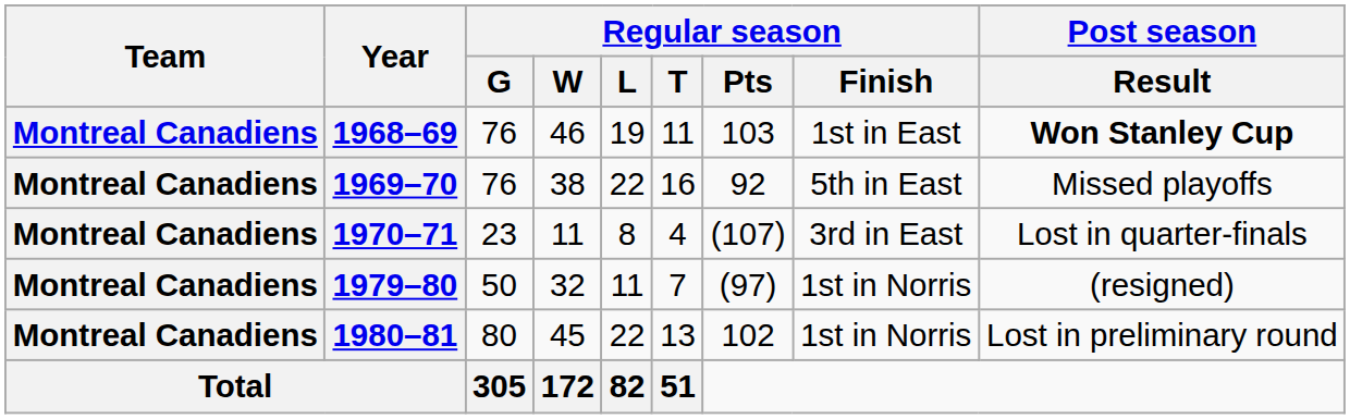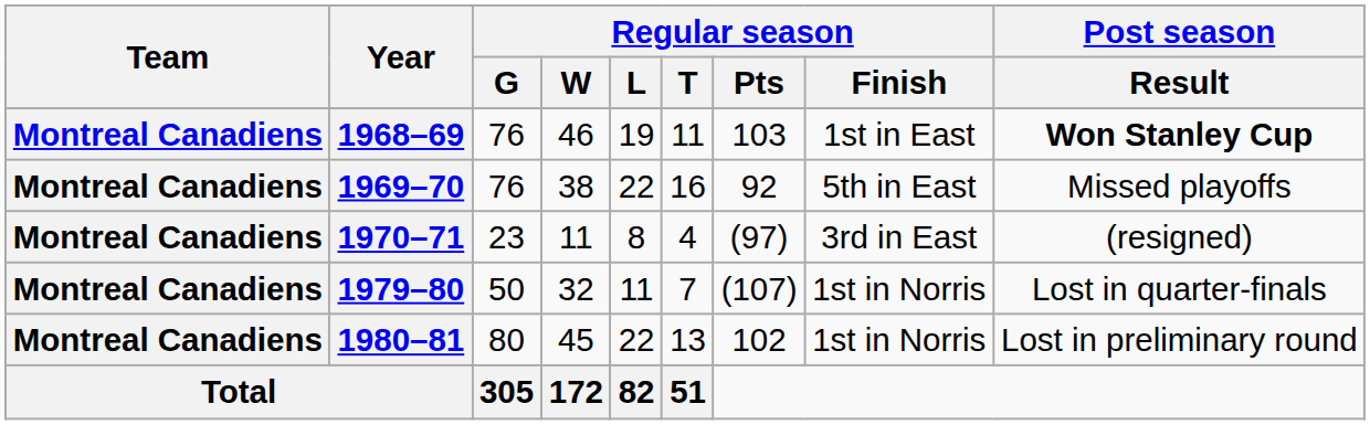 <table class="wikitable" style="font-size: 95%; text-align:center;">
 <tr>
 <th rowspan="2">Team</th>
 <th rowspan="2">Year</th>
 <th colspan="6"><a href='#'>Regular season</a></th>
 <th colspan="1"><a href='#'>Post season</a></th>
 </tr>
 <tr>
 <th>G</th>
 <th>W</th>
 <th>L</th>
 <th>T</th>
 <th>Pts</th>
 <th>Finish</th>
 <th>Result</th>
 </tr>
 <tr>
 <th><a href='#'>Montreal Canadiens</a></th>
 <th><a href='#'>1968–69</a></th>
 <td>76</td>
 <td>46</td>
 <td>19</td>
 <td>11</td>
 <td>103</td>
 <td>1st in East</td>
 <td><strong>Won Stanley Cup</strong></td>
 </tr>
 <tr>
 <th>Montreal Canadiens</th>
 <th><a href='#'>1969–70</a></th>
 <td>76</td>
 <td>38</td>
 <td>22</td>
 <td>16</td>
 <td>92</td>
 <td>5th in East</td>
 <td>Missed playoffs</td>
 </tr>
 <tr>
 <th>Montreal Canadiens</th>
 <th><a href='#'>1970–71</a></th>
 <td>23</td>
 <td>11</td>
 <td>8</td>
 <td>4</td>
-<td>(107)</td>
+<td>(97)</td>
 <td>3rd in East</td>
-<td>Lost in quarter-finals</td>
+<td>(resigned)</td>
 </tr>
 <tr>
 <th>Montreal Canadiens</th>
 <th><a href='#'>1979–80</a></th>
 <td>50</td>
 <td>32</td>
 <td>11</td>
 <td>7</td>
-<td>(97)</td>
+<td>(107)</td>
 <td>1st in Norris</td>
-<td>(resigned)</td>
+<td>Lost in quarter-finals</td>
 </tr>
 <tr>
 <th>Montreal Canadiens</th>
 <th><a href='#'>1980–81</a></th>
 <td>80</td>
 <td>45</td>
 <td>22</td>
 <td>13</td>
 <td>102</td>
 <td>1st in Norris</td>
 <td>Lost in preliminary round</td>
 </tr>
 <tr>
 <th colspan="2">Total</th>
 <th>305</th>
 <th>172</th>
 <th>82</th>
 <th>51</th>
 </tr>
 </table>
